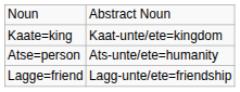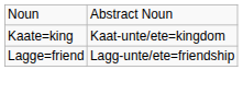 <table class="wikitable">
 <tr>
 <td>Noun</td>
 <td>Abstract Noun</td>
 </tr>
 <tr>
 <td>Kaate=king</td>
 <td>Kaat-unte/ete=kingdom</td>
 </tr>
 <tr>
-<td>Atse=person</td>
-<td>Ats-unte/ete=humanity</td>
-</tr>
-<tr>
 <td>Lagge=friend</td>
 <td>Lagg-unte/ete=friendship</td>
 </tr>
 </table>
